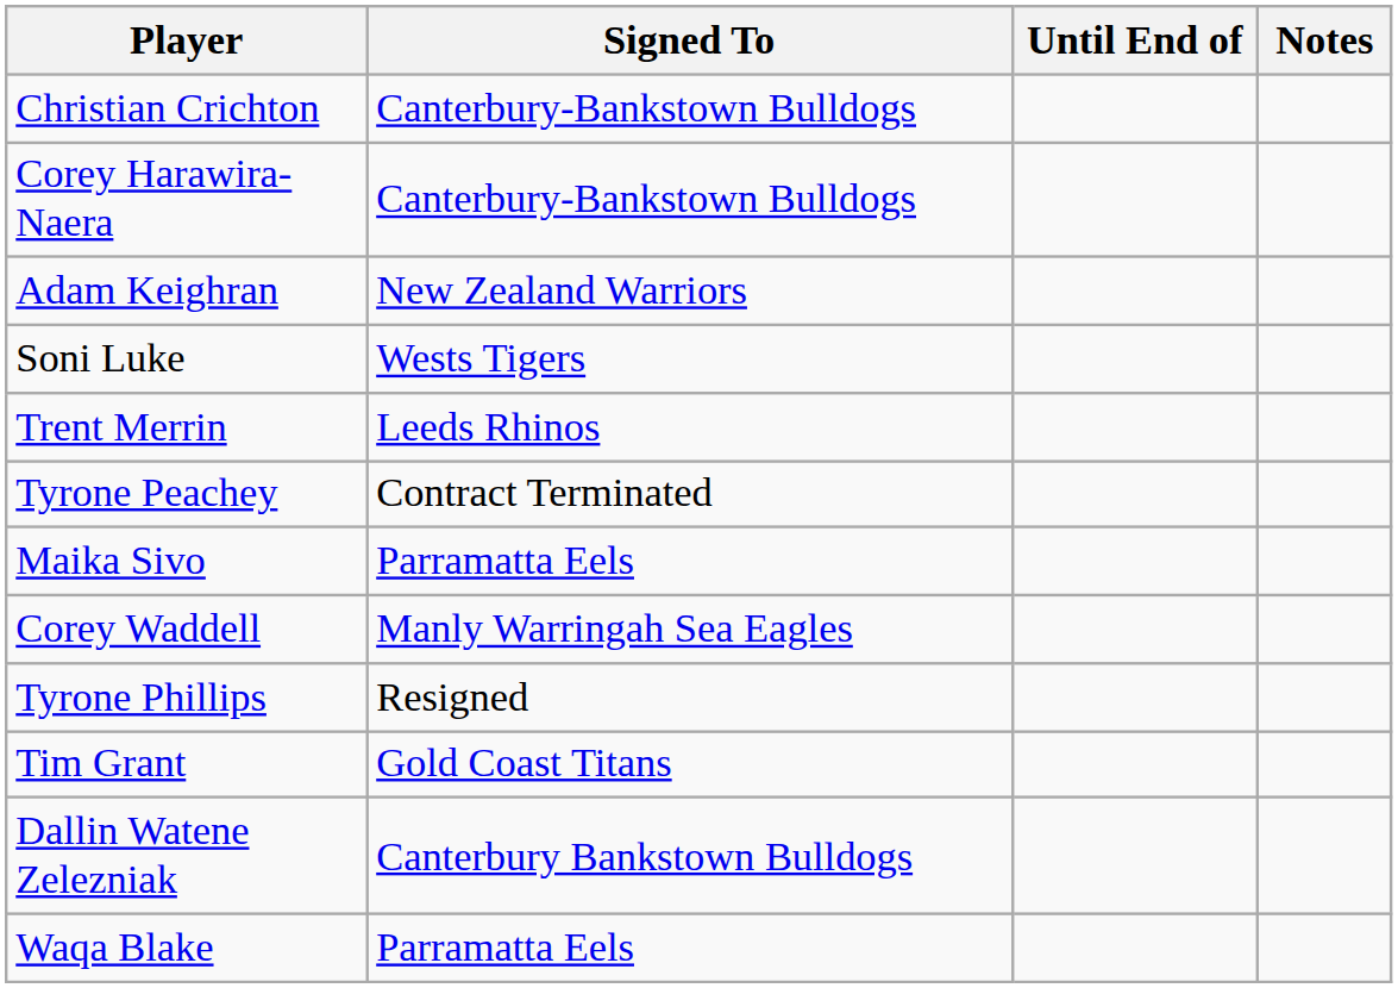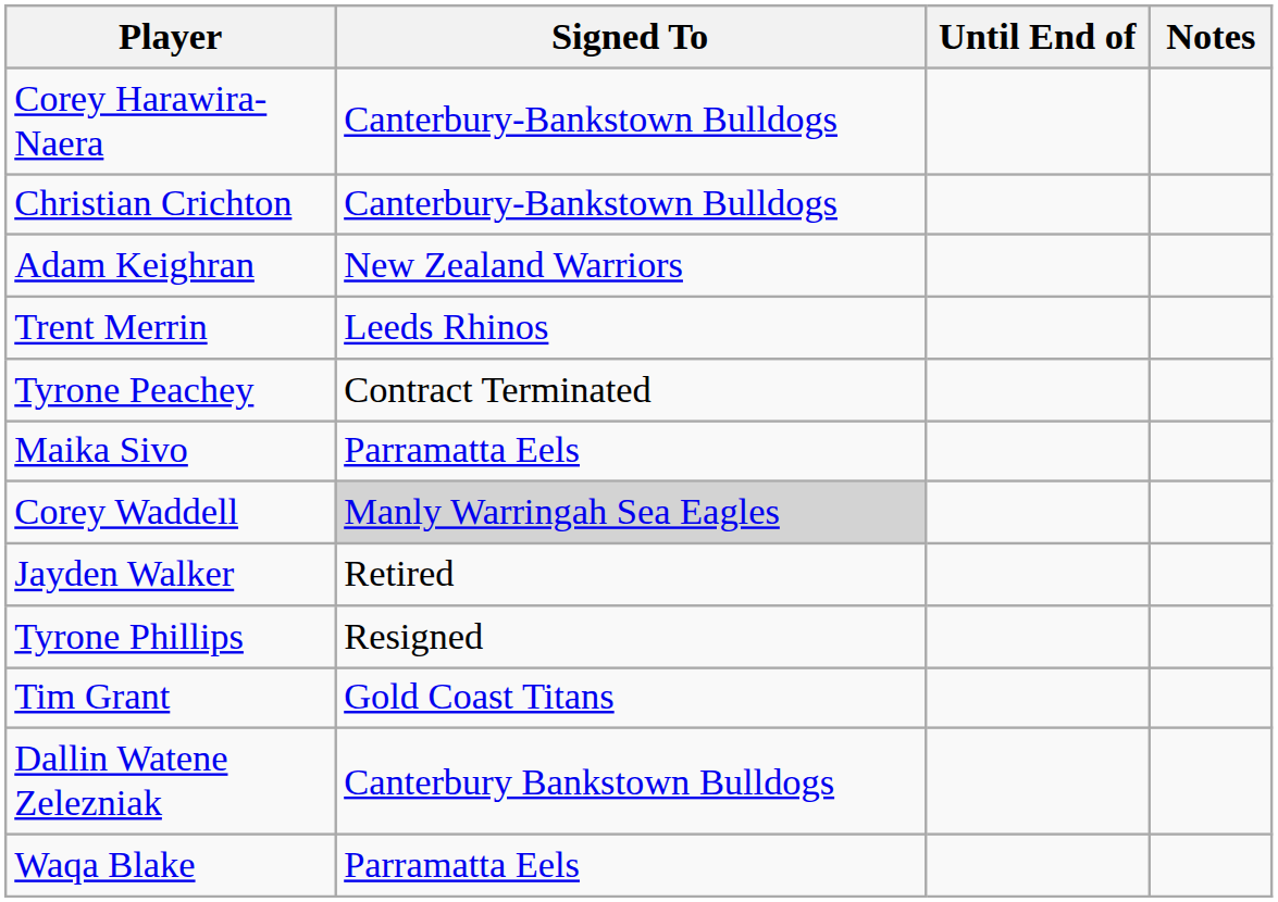 <table class="wikitable" style="font-size:90%">
 <tr style="background:#efefef;">
 <th style="width:120px;">Player</th>
 <th style="width:220px;">Signed To</th>
 <th style="width:80px;">Until End of</th>
 <th style="width:40px;">Notes</th>
 </tr>
 <tr>
-<td><a href='#'>Christian Crichton</a></td>
+<td><a href='#'>Corey Harawira-Naera</a></td>
 <td> <a href='#'>Canterbury-Bankstown Bulldogs</a></td>
 <td></td>
 <td></td>
 </tr>
 <tr>
-<td><a href='#'>Corey Harawira-Naera</a></td>
+<td><a href='#'>Christian Crichton</a></td>
 <td> <a href='#'>Canterbury-Bankstown Bulldogs</a></td>
 <td></td>
 <td></td>
 </tr>
 <tr>
 <td><a href='#'>Adam Keighran</a></td>
 <td> <a href='#'>New Zealand Warriors</a></td>
-<td></td>
-<td></td>
-</tr>
-<tr>
-<td>Soni Luke</td>
-<td> <a href='#'>Wests Tigers</a></td>
 <td></td>
 <td></td>
 </tr>
 <tr>
 <td><a href='#'>Trent Merrin</a></td>
 <td> <a href='#'>Leeds Rhinos</a></td>
 <td></td>
 <td></td>
 </tr>
 <tr>
 <td><a href='#'>Tyrone Peachey</a></td>
 <td>Contract Terminated</td>
 <td></td>
 <td></td>
 </tr>
 <tr>
 <td><a href='#'>Maika Sivo</a></td>
 <td> <a href='#'>Parramatta Eels</a></td>
 <td></td>
 <td></td>
 </tr>
 <tr>
 <td><a href='#'>Corey Waddell</a></td>
-<td> <a href='#'>Manly Warringah Sea Eagles</a></td>
+<td style="background: lightgrey;"> <a href='#'>Manly Warringah Sea Eagles</a></td>
+<td></td>
+<td></td>
+</tr>
+<tr>
+<td><a href='#'>Jayden Walker</a></td>
+<td>Retired</td>
 <td></td>
 <td></td>
 </tr>
 <tr>
 <td><a href='#'>Tyrone Phillips</a></td>
 <td>Resigned</td>
 <td></td>
 <td></td>
 </tr>
 <tr>
 <td><a href='#'>Tim Grant</a></td>
 <td> <a href='#'>Gold Coast Titans</a></td>
 <td></td>
 <td></td>
 </tr>
 <tr>
 <td><a href='#'>Dallin Watene Zelezniak</a></td>
 <td> <a href='#'>Canterbury Bankstown Bulldogs</a></td>
 <td></td>
 </tr>
 <tr>
 <td><a href='#'>Waqa Blake</a></td>
 <td> <a href='#'>Parramatta Eels</a></td>
 <td></td>
 <td></td>
 </tr>
 </table>
